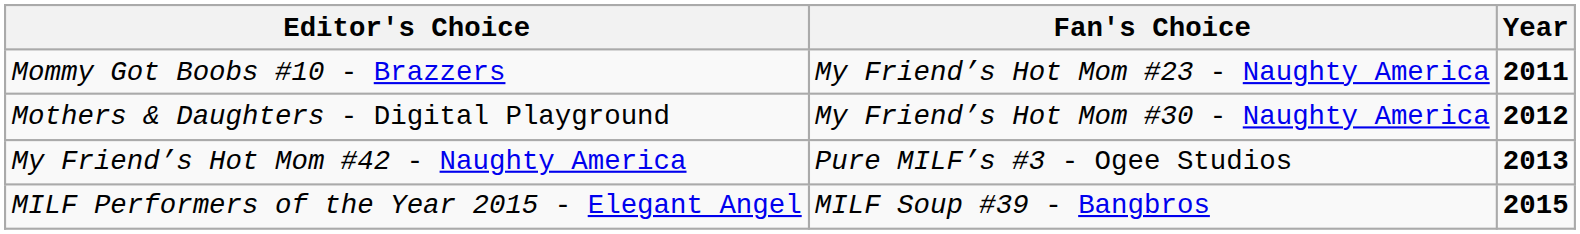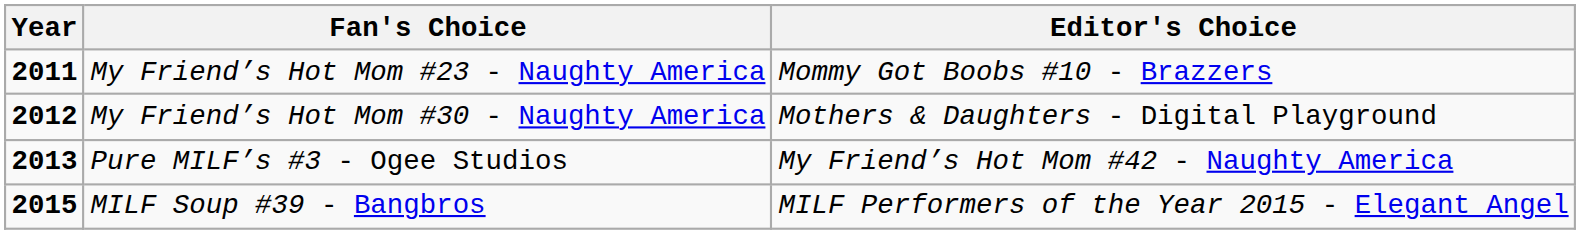 <table class="wikitable">
 <tr>
+<th>Year</th>
+<th>Fan's Choice</th>
 <th>Editor's Choice</th>
-<th>Fan's Choice</th>
-<th>Year</th>
 </tr>
 <tr>
+<td><strong>2011</strong></td>
+<td><em>My Friend’s Hot Mom #23</em> - <a href='#'>Naughty America</a></td>
 <td><em>Mommy Got Boobs #10</em> - <a href='#'>Brazzers</a></td>
-<td><em>My Friend’s Hot Mom #23</em> - <a href='#'>Naughty America</a></td>
-<td><strong>2011</strong></td>
 </tr>
 <tr>
+<td><strong>2012</strong></td>
+<td><em>My Friend’s Hot Mom #30</em> - <a href='#'>Naughty America</a></td>
 <td><em>Mothers & Daughters</em> - Digital Playground</td>
-<td><em>My Friend’s Hot Mom #30</em> - <a href='#'>Naughty America</a></td>
-<td><strong>2012</strong></td>
 </tr>
 <tr>
+<td><strong>2013</strong></td>
+<td><em>Pure MILF’s #3</em> - Ogee Studios</td>
 <td><em>My Friend’s Hot Mom #42</em> - <a href='#'>Naughty America</a></td>
-<td><em>Pure MILF’s #3</em> - Ogee Studios</td>
-<td><strong>2013</strong></td>
 </tr>
 <tr>
+<td><strong>2015</strong></td>
+<td><em>MILF Soup #39</em> - <a href='#'>Bangbros</a></td>
 <td><em>MILF Performers of the Year 2015</em> - <a href='#'>Elegant Angel</a></td>
-<td><em>MILF Soup #39</em> - <a href='#'>Bangbros</a></td>
-<td><strong>2015</strong></td>
 </tr>
 </table>
